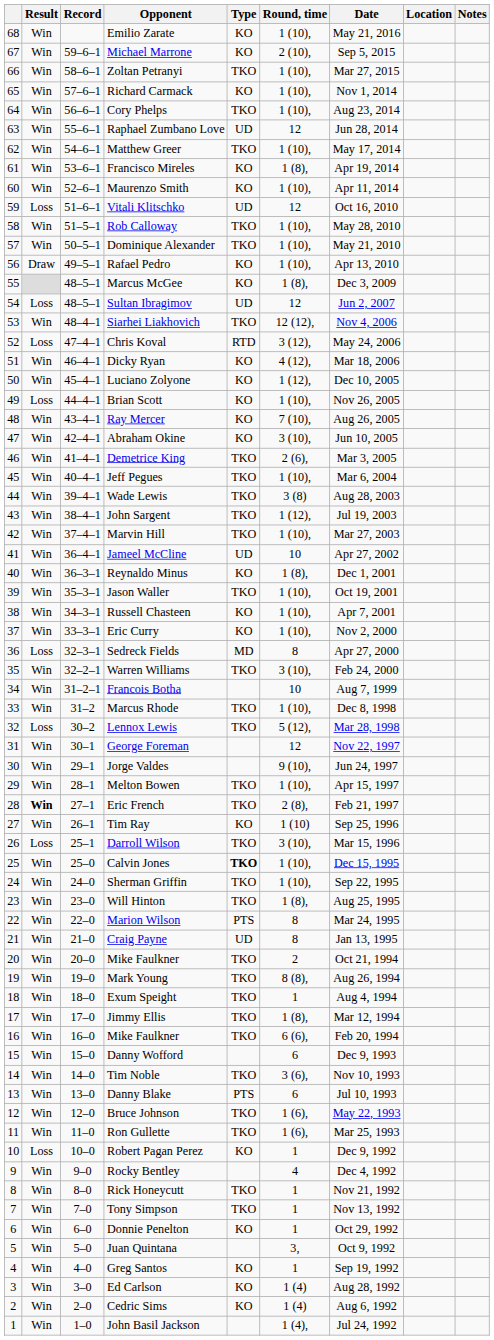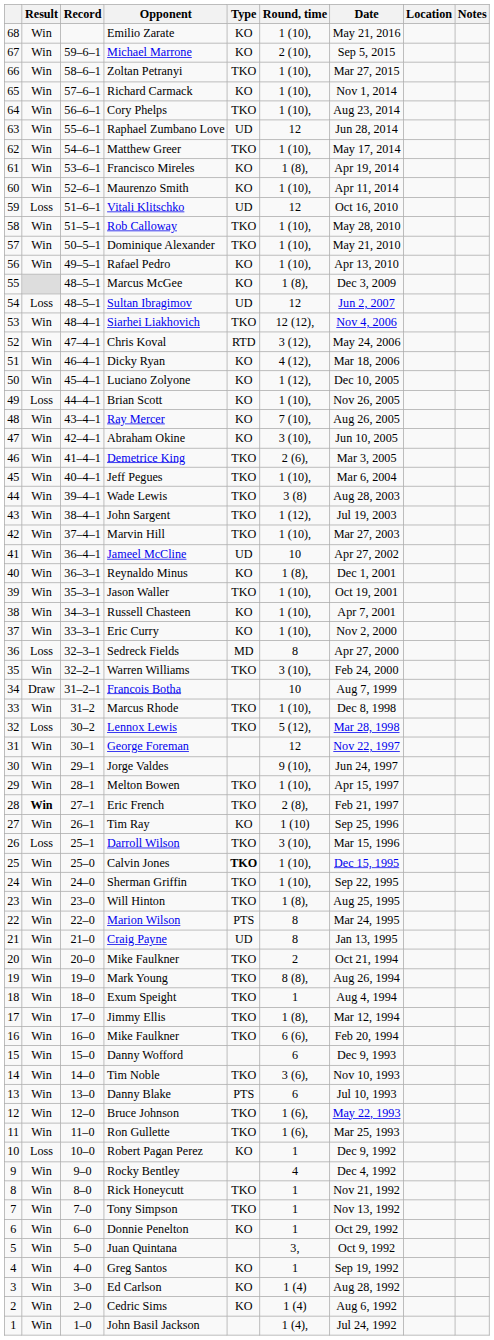 <table class="wikitable" style="text-align:center">
 <tr>
 <th></th>
 <th>Result</th>
 <th>Record</th>
 <th>Opponent</th>
 <th>Type</th>
 <th>Round, time</th>
 <th>Date</th>
 <th>Location</th>
 <th>Notes</th>
 </tr>
 <tr>
 <td>68</td>
 <td>Win</td>
 <td></td>
 <td style="text-align:left;">Emilio Zarate</td>
 <td>KO</td>
 <td>1 (10), </td>
 <td>May 21, 2016</td>
 <td style="text-align:left;"></td>
 <td></td>
 </tr>
 <tr>
 <td>67</td>
 <td>Win</td>
 <td>59–6–1 </td>
 <td style="text-align:left;"><a href='#'>Michael Marrone</a></td>
 <td>KO</td>
 <td>2 (10), </td>
 <td>Sep 5, 2015</td>
 <td style="text-align:left;"></td>
 <td></td>
 </tr>
 <tr>
 <td>66</td>
 <td>Win</td>
 <td>58–6–1 </td>
 <td style="text-align:left;">Zoltan Petranyi</td>
 <td>TKO</td>
 <td>1 (10), </td>
 <td>Mar 27, 2015</td>
 <td style="text-align:left;"></td>
 <td></td>
 </tr>
 <tr>
 <td>65</td>
 <td>Win</td>
 <td>57–6–1 </td>
 <td style="text-align:left;">Richard Carmack</td>
 <td>KO</td>
 <td>1 (10), </td>
 <td>Nov 1, 2014</td>
 <td style="text-align:left;"></td>
 <td></td>
 </tr>
 <tr>
 <td>64</td>
 <td>Win</td>
 <td>56–6–1 </td>
 <td style="text-align:left;">Cory Phelps</td>
 <td>TKO</td>
 <td>1 (10), </td>
 <td>Aug 23, 2014</td>
 <td style="text-align:left;"></td>
 <td style="text-align:left;"></td>
 </tr>
 <tr>
 <td>63</td>
 <td>Win</td>
 <td>55–6–1 </td>
 <td style="text-align:left;">Raphael Zumbano Love</td>
 <td>UD</td>
 <td>12</td>
 <td>Jun 28, 2014</td>
 <td style="text-align:left;"></td>
 <td style="text-align:left;"></td>
 </tr>
 <tr>
 <td>62</td>
 <td>Win</td>
 <td>54–6–1 </td>
 <td style="text-align:left;">Matthew Greer</td>
 <td>TKO</td>
 <td>1 (10), </td>
 <td>May 17, 2014</td>
 <td style="text-align:left;"></td>
 <td></td>
 </tr>
 <tr>
 <td>61</td>
 <td>Win</td>
 <td>53–6–1 </td>
 <td style="text-align:left;">Francisco Mireles</td>
 <td>KO</td>
 <td>1 (8), </td>
 <td>Apr 19, 2014</td>
 <td style="text-align:left;"></td>
 <td></td>
 </tr>
 <tr>
 <td>60</td>
 <td>Win</td>
 <td>52–6–1 </td>
 <td style="text-align:left;">Maurenzo Smith</td>
 <td>KO</td>
 <td>1 (10), </td>
 <td>Apr 11, 2014</td>
 <td style="text-align:left;"></td>
 <td></td>
 </tr>
 <tr>
 <td>59</td>
 <td>Loss</td>
 <td>51–6–1 </td>
 <td style="text-align:left;"><a href='#'>Vitali Klitschko</a></td>
 <td>UD</td>
 <td>12</td>
 <td>Oct 16, 2010</td>
 <td style="text-align:left;"></td>
 <td style="text-align:left;"></td>
 </tr>
 <tr>
 <td>58</td>
 <td>Win</td>
 <td>51–5–1 </td>
 <td style="text-align:left;"><a href='#'>Rob Calloway</a></td>
 <td>TKO</td>
 <td>1 (10), </td>
 <td>May 28, 2010</td>
 <td style="text-align:left;"></td>
 <td></td>
 </tr>
 <tr>
 <td>57</td>
 <td>Win</td>
 <td>50–5–1 </td>
 <td style="text-align:left;">Dominique Alexander</td>
 <td>TKO</td>
 <td>1 (10), </td>
 <td>May 21, 2010</td>
 <td style="text-align:left;"></td>
 <td></td>
 </tr>
 <tr>
 <td>56</td>
-<td>Draw</td>
+<td>Win</td>
 <td>49–5–1 </td>
 <td style="text-align:left;">Rafael Pedro</td>
 <td>KO</td>
 <td>1 (10), </td>
 <td>Apr 13, 2010</td>
 <td style="text-align:left;"></td>
 <td style="text-align:left;"></td>
 </tr>
 <tr>
 <td>55</td>
 <td style="background:#DDD"></td>
 <td>48–5–1 </td>
 <td style="text-align:left;">Marcus McGee</td>
 <td>KO</td>
 <td>1 (8), </td>
 <td>Dec 3, 2009</td>
 <td style="text-align:left;"></td>
 <td style="text-align:left;"></td>
 </tr>
 <tr>
 <td>54</td>
 <td>Loss</td>
 <td>48–5–1</td>
 <td style="text-align:left;"><a href='#'>Sultan Ibragimov</a></td>
 <td>UD</td>
 <td>12</td>
 <td><a href='#'>Jun 2, 2007</a></td>
 <td style="text-align:left;"></td>
 <td style="text-align:left;"></td>
 </tr>
 <tr>
 <td>53</td>
 <td>Win</td>
 <td>48–4–1</td>
 <td style="text-align:left;"><a href='#'>Siarhei Liakhovich</a></td>
 <td>TKO</td>
 <td>12 (12), </td>
 <td><a href='#'>Nov 4, 2006</a></td>
 <td style="text-align:left;"></td>
 <td style="text-align:left;"></td>
 </tr>
 <tr>
 <td>52</td>
-<td>Loss</td>
+<td>Win</td>
 <td>47–4–1</td>
 <td style="text-align:left;">Chris Koval</td>
 <td>RTD</td>
 <td>3 (12), </td>
 <td>May 24, 2006</td>
 <td style="text-align:left;"></td>
 <td style="text-align:left;"></td>
 </tr>
 <tr>
 <td>51</td>
 <td>Win</td>
 <td>46–4–1</td>
 <td style="text-align:left;">Dicky Ryan</td>
 <td>KO</td>
 <td>4 (12), </td>
 <td>Mar 18, 2006</td>
 <td style="text-align:left;"></td>
 <td style="text-align:left;"></td>
 </tr>
 <tr>
 <td>50</td>
 <td>Win</td>
 <td>45–4–1</td>
 <td style="text-align:left;">Luciano Zolyone</td>
 <td>KO</td>
 <td>1 (12), </td>
 <td>Dec 10, 2005</td>
 <td style="text-align:left;"></td>
 <td style="text-align:left;"></td>
 </tr>
 <tr>
 <td>49</td>
 <td>Loss</td>
 <td>44–4–1</td>
 <td style="text-align:left;">Brian Scott</td>
 <td>KO</td>
 <td>1 (10), </td>
 <td>Nov 26, 2005</td>
 <td style="text-align:left;"></td>
 <td></td>
 </tr>
 <tr>
 <td>48</td>
 <td>Win</td>
 <td>43–4–1</td>
 <td style="text-align:left;"><a href='#'>Ray Mercer</a></td>
 <td>KO</td>
 <td>7 (10), </td>
 <td>Aug 26, 2005</td>
 <td style="text-align:left;"></td>
 <td></td>
 </tr>
 <tr>
 <td>47</td>
 <td>Win</td>
 <td>42–4–1</td>
 <td style="text-align:left;">Abraham Okine</td>
 <td>KO</td>
 <td>3 (10), </td>
 <td>Jun 10, 2005</td>
 <td style="text-align:left;"></td>
 <td></td>
 </tr>
 <tr>
 <td>46</td>
 <td>Win</td>
 <td>41–4–1</td>
 <td style="text-align:left;"><a href='#'>Demetrice King</a></td>
 <td>TKO</td>
 <td>2 (6), </td>
 <td>Mar 3, 2005</td>
 <td style="text-align:left;"></td>
 <td></td>
 </tr>
 <tr>
 <td>45</td>
 <td>Win</td>
 <td>40–4–1</td>
 <td style="text-align:left;">Jeff Pegues</td>
 <td>TKO</td>
 <td>1 (10), </td>
 <td>Mar 6, 2004</td>
 <td style="text-align:left;"></td>
 <td></td>
 </tr>
 <tr>
 <td>44</td>
 <td>Win</td>
 <td>39–4–1</td>
 <td style="text-align:left;">Wade Lewis</td>
 <td>TKO</td>
 <td>3 (8)</td>
 <td>Aug 28, 2003</td>
 <td style="text-align:left;"></td>
 <td></td>
 </tr>
 <tr>
 <td>43</td>
 <td>Win</td>
 <td>38–4–1</td>
 <td style="text-align:left;">John Sargent</td>
 <td>TKO</td>
 <td>1 (12), </td>
 <td>Jul 19, 2003</td>
 <td style="text-align:left;"></td>
 <td style="text-align:left;"></td>
 </tr>
 <tr>
 <td>42</td>
 <td>Win</td>
 <td>37–4–1</td>
 <td style="text-align:left;">Marvin Hill</td>
 <td>TKO</td>
 <td>1 (10), </td>
 <td>Mar 27, 2003</td>
 <td style="text-align:left;"></td>
 <td></td>
 </tr>
 <tr>
 <td>41</td>
 <td>Win</td>
 <td>36–4–1</td>
 <td style="text-align:left;"><a href='#'>Jameel McCline</a></td>
 <td>UD</td>
 <td>10</td>
 <td>Apr 27, 2002</td>
 <td style="text-align:left;"></td>
 <td></td>
 </tr>
 <tr>
 <td>40</td>
 <td>Win</td>
 <td>36–3–1</td>
 <td style="text-align:left;">Reynaldo Minus</td>
 <td>KO</td>
 <td>1 (8), </td>
 <td>Dec 1, 2001</td>
 <td style="text-align:left;"></td>
 <td></td>
 </tr>
 <tr>
 <td>39</td>
 <td>Win</td>
 <td>35–3–1</td>
 <td style="text-align:left;">Jason Waller</td>
 <td>TKO</td>
 <td>1 (10), </td>
 <td>Oct 19, 2001</td>
 <td style="text-align:left;"></td>
 <td></td>
 </tr>
 <tr>
 <td>38</td>
 <td>Win</td>
 <td>34–3–1</td>
 <td style="text-align:left;">Russell Chasteen</td>
 <td>KO</td>
 <td>1 (10), </td>
 <td>Apr 7, 2001</td>
 <td style="text-align:left;"></td>
 <td></td>
 </tr>
 <tr>
 <td>37</td>
 <td>Win</td>
 <td>33–3–1</td>
 <td style="text-align:left;">Eric Curry</td>
 <td>KO</td>
 <td>1 (10), </td>
 <td>Nov 2, 2000</td>
 <td style="text-align:left;"></td>
 <td></td>
 </tr>
 <tr>
 <td>36</td>
 <td>Loss</td>
 <td>32–3–1</td>
 <td style="text-align:left;">Sedreck Fields</td>
 <td>MD</td>
 <td>8</td>
 <td>Apr 27, 2000</td>
 <td style="text-align:left;"></td>
 <td></td>
 </tr>
 <tr>
 <td>35</td>
 <td>Win</td>
 <td>32–2–1</td>
 <td style="text-align:left;">Warren Williams</td>
 <td>TKO</td>
 <td>3 (10), </td>
 <td>Feb 24, 2000</td>
 <td style="text-align:left;"></td>
 <td></td>
 </tr>
 <tr>
 <td>34</td>
-<td>Win</td>
+<td>Draw</td>
 <td>31–2–1</td>
 <td style="text-align:left;"><a href='#'>Francois Botha</a></td>
 <td></td>
 <td>10</td>
 <td>Aug 7, 1999</td>
 <td style="text-align:left;"></td>
 <td></td>
 </tr>
 <tr>
 <td>33</td>
 <td>Win</td>
 <td>31–2</td>
 <td style="text-align:left;">Marcus Rhode</td>
 <td>TKO</td>
 <td>1 (10), </td>
 <td>Dec 8, 1998</td>
 <td style="text-align:left;"></td>
 <td></td>
 </tr>
 <tr>
 <td>32</td>
 <td>Loss</td>
 <td>30–2</td>
 <td style="text-align:left;"><a href='#'>Lennox Lewis</a></td>
 <td>TKO</td>
 <td>5 (12), </td>
 <td><a href='#'>Mar 28, 1998</a></td>
 <td style="text-align:left;"></td>
 <td style="text-align:left;"></td>
 </tr>
 <tr>
 <td>31</td>
 <td>Win</td>
 <td>30–1</td>
 <td style="text-align:left;"><a href='#'>George Foreman</a></td>
 <td></td>
 <td>12</td>
 <td><a href='#'>Nov 22, 1997</a></td>
 <td style="text-align:left;"></td>
 <td></td>
 </tr>
 <tr>
 <td>30</td>
 <td>Win</td>
 <td>29–1</td>
 <td style="text-align:left;">Jorge Valdes</td>
 <td></td>
 <td>9 (10), </td>
 <td>Jun 24, 1997</td>
 <td style="text-align:left;"></td>
 <td></td>
 </tr>
 <tr>
 <td>29</td>
 <td>Win</td>
 <td>28–1</td>
 <td style="text-align:left;">Melton Bowen</td>
 <td>TKO</td>
 <td>1 (10), </td>
 <td>Apr 15, 1997</td>
 <td style="text-align:left;"></td>
 <td></td>
 </tr>
 <tr>
 <td>28</td>
 <td><strong>Win</strong></td>
 <td>27–1</td>
 <td style="text-align:left;">Eric French</td>
 <td>TKO</td>
 <td>2 (8), </td>
 <td>Feb 21, 1997</td>
 <td style="text-align:left;"></td>
 <td></td>
 </tr>
 <tr>
 <td>27</td>
 <td>Win</td>
 <td>26–1</td>
 <td style="text-align:left;">Tim Ray</td>
 <td>KO</td>
 <td>1 (10)</td>
 <td>Sep 25, 1996</td>
 <td style="text-align:left;"></td>
 <td></td>
 </tr>
 <tr>
 <td>26</td>
 <td>Loss</td>
 <td>25–1</td>
 <td style="text-align:left;"><a href='#'>Darroll Wilson</a></td>
 <td>TKO</td>
 <td>3 (10), </td>
 <td>Mar 15, 1996</td>
 <td style="text-align:left;"></td>
 <td></td>
 </tr>
 <tr>
 <td>25</td>
 <td>Win</td>
 <td>25–0</td>
 <td style="text-align:left;">Calvin Jones</td>
 <td><strong>TKO</strong></td>
 <td>1 (10), </td>
 <td><a href='#'>Dec 15, 1995</a></td>
 <td style="text-align:left;"></td>
 <td></td>
 </tr>
 <tr>
 <td>24</td>
 <td>Win</td>
 <td>24–0</td>
 <td style="text-align:left;">Sherman Griffin</td>
 <td>TKO</td>
 <td>1 (10), </td>
 <td>Sep 22, 1995</td>
 <td style="text-align:left;"></td>
 <td></td>
 </tr>
 <tr>
 <td>23</td>
 <td>Win</td>
 <td>23–0</td>
 <td style="text-align:left;">Will Hinton</td>
 <td>TKO</td>
 <td>1 (8), </td>
 <td>Aug 25, 1995</td>
 <td style="text-align:left;"></td>
 <td></td>
 </tr>
 <tr>
 <td>22</td>
 <td>Win</td>
 <td>22–0</td>
 <td style="text-align:left;"><a href='#'>Marion Wilson</a></td>
 <td>PTS</td>
 <td>8</td>
 <td>Mar 24, 1995</td>
 <td style="text-align:left;"></td>
 <td></td>
 </tr>
 <tr>
 <td>21</td>
 <td>Win</td>
 <td>21–0</td>
 <td style="text-align:left;"><a href='#'>Craig Payne</a></td>
 <td>UD</td>
 <td>8</td>
 <td>Jan 13, 1995</td>
 <td style="text-align:left;"></td>
 <td></td>
 </tr>
 <tr>
 <td>20</td>
 <td>Win</td>
 <td>20–0</td>
 <td style="text-align:left;">Mike Faulkner</td>
 <td>TKO</td>
 <td>2</td>
 <td>Oct 21, 1994</td>
 <td style="text-align:left;"></td>
 <td></td>
 </tr>
 <tr>
 <td>19</td>
 <td>Win</td>
 <td>19–0</td>
 <td style="text-align:left;">Mark Young</td>
 <td>TKO</td>
 <td>8 (8), </td>
 <td>Aug 26, 1994</td>
 <td style="text-align:left;"></td>
 <td></td>
 </tr>
 <tr>
 <td>18</td>
 <td>Win</td>
 <td>18–0</td>
 <td style="text-align:left;">Exum Speight</td>
 <td>TKO</td>
 <td>1</td>
 <td>Aug 4, 1994</td>
 <td style="text-align:left;"></td>
 <td></td>
 </tr>
 <tr>
 <td>17</td>
 <td>Win</td>
 <td>17–0</td>
 <td style="text-align:left;">Jimmy Ellis</td>
 <td>TKO</td>
 <td>1 (8), </td>
 <td>Mar 12, 1994</td>
 <td style="text-align:left;"></td>
 <td></td>
 </tr>
 <tr>
 <td>16</td>
 <td>Win</td>
 <td>16–0</td>
 <td style="text-align:left;">Mike Faulkner</td>
 <td>TKO</td>
 <td>6 (6), </td>
 <td>Feb 20, 1994</td>
 <td style="text-align:left;"></td>
 <td></td>
 </tr>
 <tr>
 <td>15</td>
 <td>Win</td>
 <td>15–0</td>
 <td style="text-align:left;">Danny Wofford</td>
 <td></td>
 <td>6</td>
 <td>Dec 9, 1993</td>
 <td style="text-align:left;"></td>
 <td></td>
 </tr>
 <tr>
 <td>14</td>
 <td>Win</td>
 <td>14–0</td>
 <td style="text-align:left;">Tim Noble</td>
 <td>TKO</td>
 <td>3 (6), </td>
 <td>Nov 10, 1993</td>
 <td style="text-align:left;"></td>
 <td></td>
 </tr>
 <tr>
 <td>13</td>
 <td>Win</td>
 <td>13–0</td>
 <td style="text-align:left;">Danny Blake</td>
 <td>PTS</td>
 <td>6</td>
 <td>Jul 10, 1993</td>
 <td style="text-align:left;"></td>
 <td></td>
 </tr>
 <tr>
 <td>12</td>
 <td>Win</td>
 <td>12–0</td>
 <td style="text-align:left;">Bruce Johnson</td>
 <td>TKO</td>
 <td>1 (6), </td>
 <td><a href='#'>May 22, 1993</a></td>
 <td style="text-align:left;"></td>
 <td></td>
 </tr>
 <tr>
 <td>11</td>
 <td>Win</td>
 <td>11–0</td>
 <td style="text-align:left;">Ron Gullette</td>
 <td>TKO</td>
 <td>1 (6), </td>
 <td>Mar 25, 1993</td>
 <td style="text-align:left;"></td>
 <td></td>
 </tr>
 <tr>
 <td>10</td>
 <td>Loss</td>
 <td>10–0</td>
 <td style="text-align:left;">Robert Pagan Perez</td>
 <td>KO</td>
 <td>1</td>
 <td>Dec 9, 1992</td>
 <td style="text-align:left;"></td>
 <td></td>
 </tr>
 <tr>
 <td>9</td>
 <td>Win</td>
 <td>9–0</td>
 <td style="text-align:left;">Rocky Bentley</td>
 <td></td>
 <td>4</td>
 <td>Dec 4, 1992</td>
 <td style="text-align:left;"></td>
 <td></td>
 </tr>
 <tr>
 <td>8</td>
 <td>Win</td>
 <td>8–0</td>
 <td style="text-align:left;">Rick Honeycutt</td>
 <td>TKO</td>
 <td>1</td>
 <td>Nov 21, 1992</td>
 <td style="text-align:left;"></td>
 <td></td>
 </tr>
 <tr>
 <td>7</td>
 <td>Win</td>
 <td>7–0</td>
 <td style="text-align:left;">Tony Simpson</td>
 <td>TKO</td>
 <td>1</td>
 <td>Nov 13, 1992</td>
 <td style="text-align:left;"></td>
 <td></td>
 </tr>
 <tr>
 <td>6</td>
 <td>Win</td>
 <td>6–0</td>
 <td style="text-align:left;">Donnie Penelton</td>
 <td>KO</td>
 <td>1</td>
 <td>Oct 29, 1992</td>
 <td style="text-align:left;"></td>
 <td></td>
 </tr>
 <tr>
 <td>5</td>
 <td>Win</td>
 <td>5–0</td>
 <td style="text-align:left;">Juan Quintana</td>
 <td></td>
 <td>3, </td>
 <td>Oct 9, 1992</td>
 <td style="text-align:left;"></td>
 <td></td>
 </tr>
 <tr>
 <td>4</td>
 <td>Win</td>
 <td>4–0</td>
 <td style="text-align:left;">Greg Santos</td>
 <td>KO</td>
 <td>1</td>
 <td>Sep 19, 1992</td>
 <td style="text-align:left;"></td>
 <td></td>
 </tr>
 <tr>
 <td>3</td>
 <td>Win</td>
 <td>3–0</td>
 <td style="text-align:left;">Ed Carlson</td>
 <td>KO</td>
 <td>1 (4)</td>
 <td>Aug 28, 1992</td>
 <td style="text-align:left;"></td>
 <td></td>
 </tr>
 <tr>
 <td>2</td>
 <td>Win</td>
 <td>2–0</td>
 <td style="text-align:left;">Cedric Sims</td>
 <td>KO</td>
 <td>1 (4)</td>
 <td>Aug 6, 1992</td>
 <td style="text-align:left;"></td>
 <td></td>
 </tr>
 <tr>
 <td>1</td>
 <td>Win</td>
 <td>1–0</td>
 <td style="text-align:left;">John Basil Jackson</td>
 <td></td>
 <td>1 (4), </td>
 <td>Jul 24, 1992</td>
 <td style="text-align:left;"></td>
 <td></td>
 </tr>
 </table>
